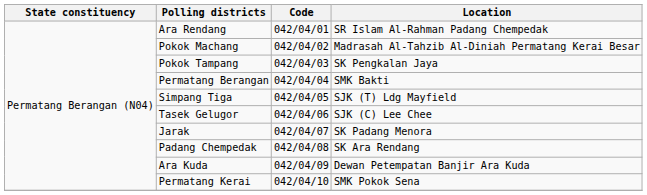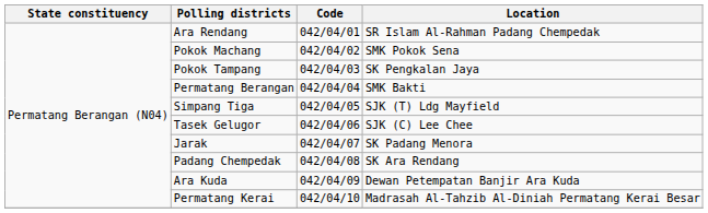 <table class="wikitable sortable mw-collapsible" style="white-space:nowrap;font-size:85%">
 <tr>
 <th>State constituency</th>
 <th>Polling districts</th>
 <th>Code</th>
 <th>Location</th>
 </tr>
 <tr>
 <td rowspan="10">Permatang Berangan (N04)</td>
 <td>Ara Rendang</td>
 <td>042/04/01</td>
 <td>SR Islam Al-Rahman Padang Chempedak</td>
 </tr>
 <tr>
 <td>Pokok Machang</td>
 <td>042/04/02</td>
-<td>Madrasah Al-Tahzib Al-Diniah Permatang Kerai Besar</td>
+<td>SMK Pokok Sena</td>
 </tr>
 <tr>
 <td>Pokok Tampang</td>
 <td>042/04/03</td>
 <td>SK Pengkalan Jaya</td>
 </tr>
 <tr>
 <td>Permatang Berangan</td>
 <td>042/04/04</td>
 <td>SMK Bakti</td>
 </tr>
 <tr>
 <td>Simpang Tiga</td>
 <td>042/04/05</td>
 <td>SJK (T) Ldg Mayfield</td>
 </tr>
 <tr>
 <td>Tasek Gelugor</td>
 <td>042/04/06</td>
 <td>SJK (C) Lee Chee</td>
 </tr>
 <tr>
 <td>Jarak</td>
 <td>042/04/07</td>
 <td>SK Padang Menora</td>
 </tr>
 <tr>
 <td>Padang Chempedak</td>
 <td>042/04/08</td>
 <td>SK Ara Rendang</td>
 </tr>
 <tr>
 <td>Ara Kuda</td>
 <td>042/04/09</td>
 <td>Dewan Petempatan Banjir Ara Kuda</td>
 </tr>
 <tr>
 <td>Permatang Kerai</td>
 <td>042/04/10</td>
-<td>SMK Pokok Sena</td>
+<td>Madrasah Al-Tahzib Al-Diniah Permatang Kerai Besar</td>
 </tr>
 <tr>
 </tr>
 </table>
